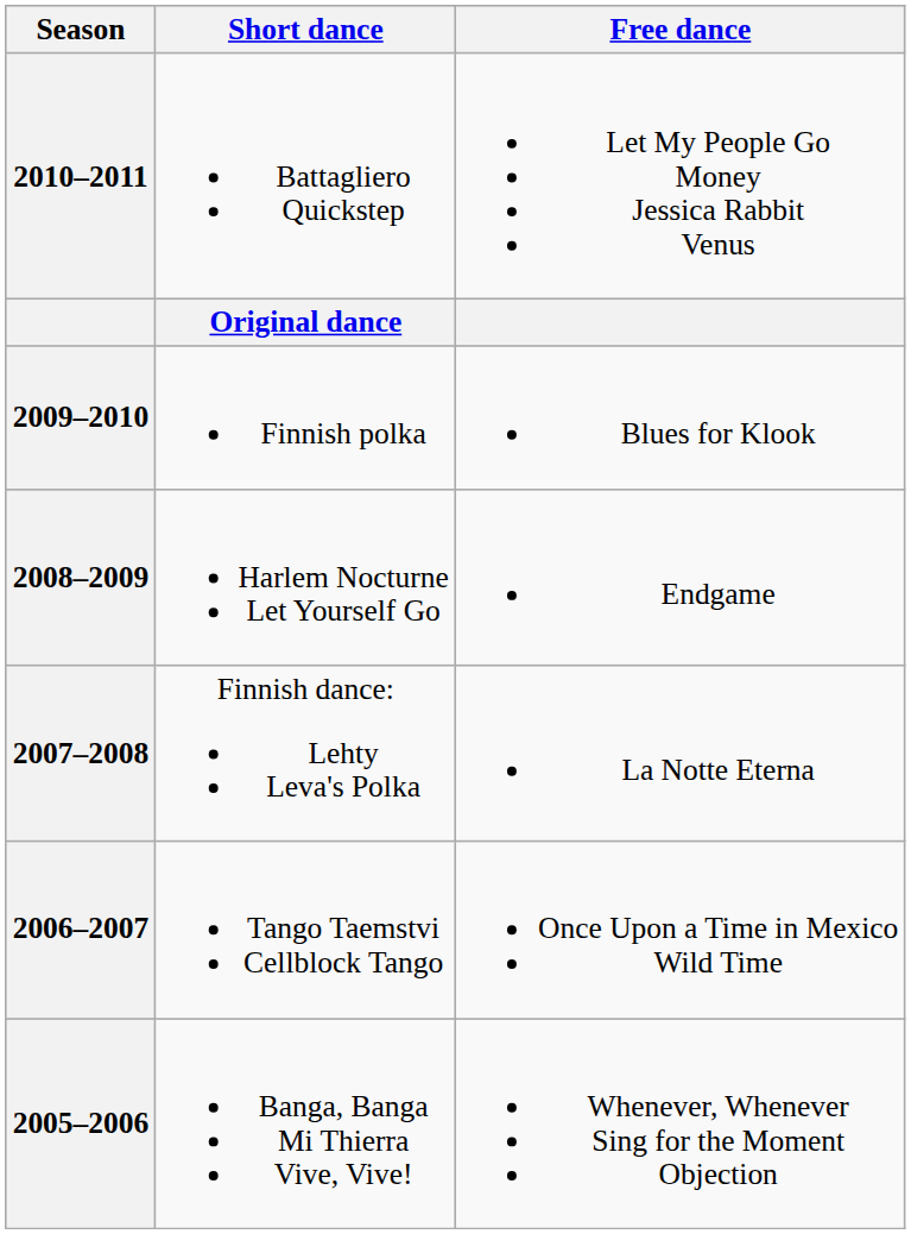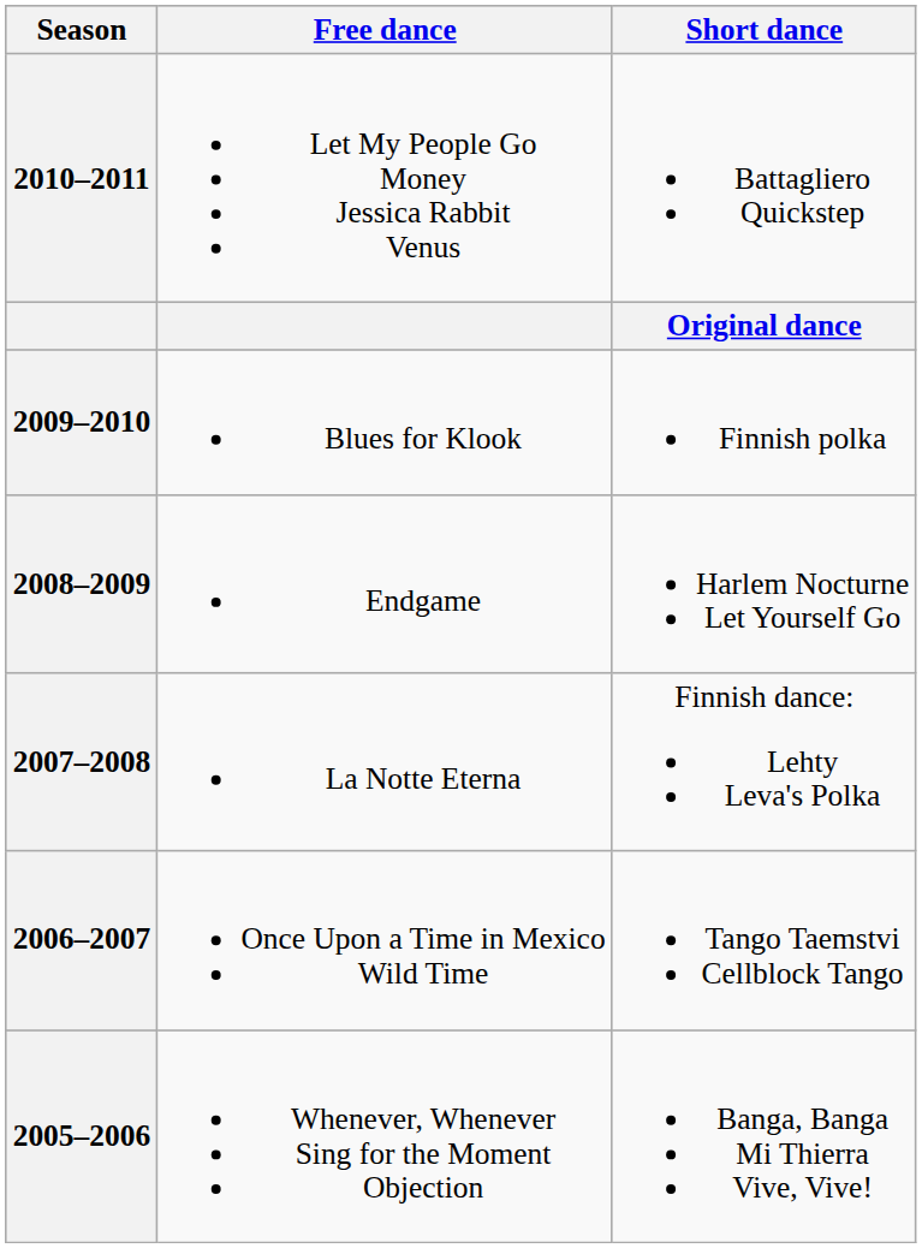 <table class="wikitable" style="text-align:center">
 <tr>
 <th>Season</th>
+<th><a href='#'>Free dance</a></th>
 <th><a href='#'>Short dance</a></th>
-<th><a href='#'>Free dance</a></th>
 </tr>
 <tr>
 <th>2010–2011 <br> </th>
+<td><br><ul><li>Let My People Go</li><li>Money</li><li>Jessica Rabbit</li><li>Venus</li></ul></td>
 <td><br><ul><li> Battagliero</li><li>Quickstep <br></li></ul></td>
-<td><br><ul><li>Let My People Go</li><li>Money</li><li>Jessica Rabbit</li><li>Venus</li></ul></td>
 </tr>
 <tr>
 <th></th>
+<th></th>
 <th><a href='#'>Original dance</a></th>
-<th></th>
 </tr>
 <tr>
 <th>2009–2010 <br> </th>
+<td><br><ul><li>Blues for Klook <br></li></ul></td>
 <td><br><ul><li>Finnish polka</li></ul></td>
-<td><br><ul><li>Blues for Klook <br></li></ul></td>
 </tr>
 <tr>
 <th>2008–2009 <br> </th>
+<td><br><ul><li>Endgame <br></li></ul></td>
 <td><br><ul><li> Harlem Nocturne</li><li> Let Yourself Go</li></ul></td>
-<td><br><ul><li>Endgame <br></li></ul></td>
 </tr>
 <tr>
 <th>2007–2008 <br> </th>
+<td><br><ul><li>La Notte Eterna <br></li></ul></td>
 <td>Finnish dance:<br><ul><li>Lehty</li><li>Leva's Polka <br></li></ul></td>
-<td><br><ul><li>La Notte Eterna <br></li></ul></td>
 </tr>
 <tr>
 <th>2006–2007 <br> </th>
+<td><br><ul><li>Once Upon a Time in Mexico <br></li><li>Wild Time</li></ul></td>
 <td><br><ul><li>Tango Taemstvi <br></li><li>Cellblock Tango <br></li></ul></td>
-<td><br><ul><li>Once Upon a Time in Mexico <br></li><li>Wild Time</li></ul></td>
 </tr>
 <tr>
 <th>2005–2006 <br> </th>
+<td><br><ul><li>Whenever, Whenever <br></li><li>Sing for the Moment</li><li>Objection <br></li></ul></td>
 <td><br><ul><li> Banga, Banga <br></li><li> Mi Thierra <br></li><li> Vive, Vive! <br></li></ul></td>
-<td><br><ul><li>Whenever, Whenever <br></li><li>Sing for the Moment</li><li>Objection <br></li></ul></td>
 </tr>
 </table>
